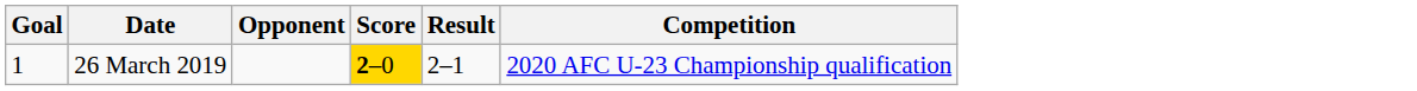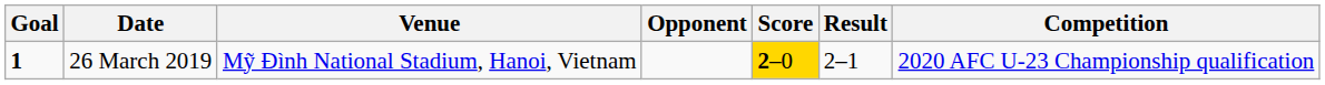 <table class="wikitable">
 <tr>
 <th>Goal</th>
 <th>Date</th>
+<th>Venue</th>
 <th>Opponent</th>
 <th>Score</th>
 <th>Result</th>
 <th>Competition</th>
 </tr>
 <tr>
-<td>1</td>
+<td><strong>1</strong></td>
 <td>26 March 2019</td>
+<td><a href='#'>Mỹ Đình National Stadium</a>, <a href='#'>Hanoi</a>, Vietnam</td>
 <td></td>
 <td style="background: gold;"><strong>2</strong>–0</td>
 <td>2–1</td>
 <td><a href='#'>2020 AFC U-23 Championship qualification</a></td>
 </tr>
 </table>
